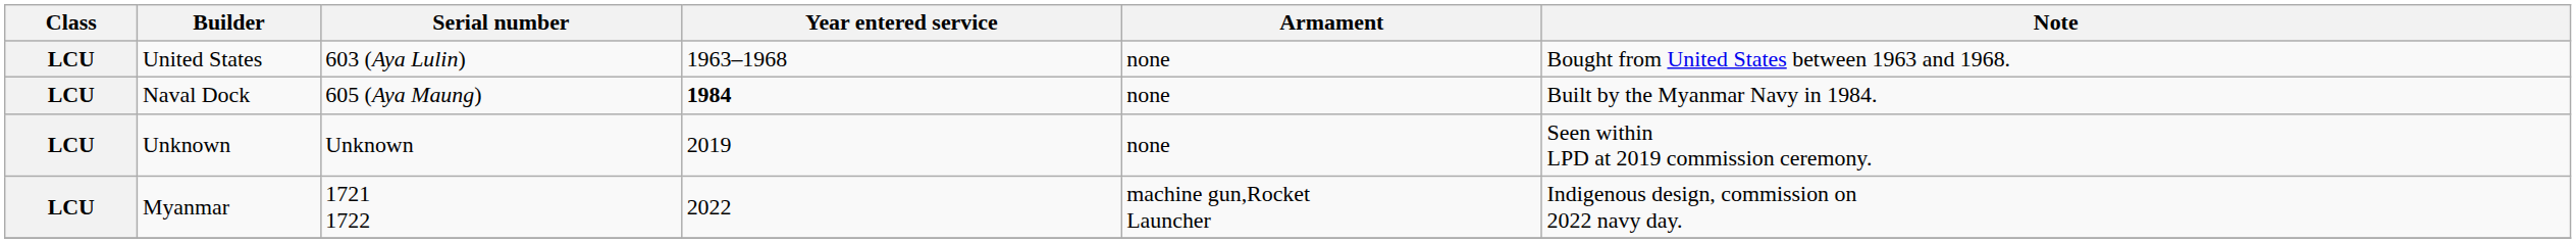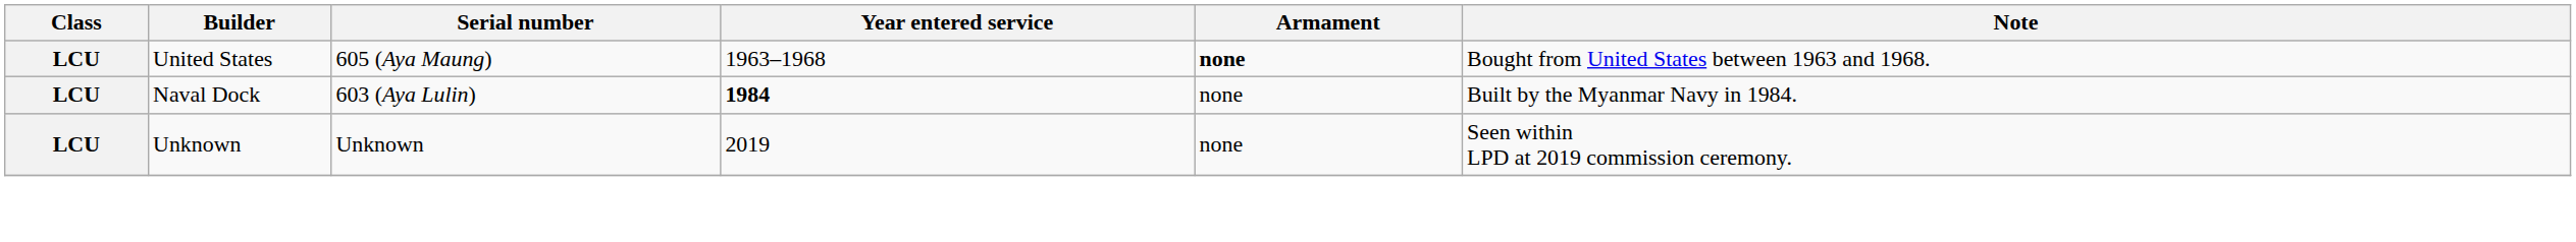 <table class="wikitable" style="font-size:97%; width:90%">
 <tr>
 <th>Class</th>
 <th width="120">Builder</th>
 <th>Serial number</th>
 <th>Year entered service</th>
 <th>Armament</th>
 <th>Note</th>
 </tr>
 <tr>
 <th rowspan="1">LCU</th>
 <td> United States</td>
-<td>603 (<em>Aya Lulin</em>)</td>
+<td>605 (<em>Aya Maung</em>)</td>
 <td>1963–1968</td>
-<td rowspan="1">none</td>
+<td rowspan="1"><strong>none</strong></td>
 <td>Bought from <a href='#'>United States</a> between 1963 and 1968.</td>
 </tr>
 <tr>
 <th rowspan="1">LCU</th>
 <td rowspan="1">Naval Dock </td>
-<td>605 (<em>Aya Maung</em>)</td>
+<td>603 (<em>Aya Lulin</em>)</td>
 <td><strong>1984</strong></td>
 <td rowspan="1">none</td>
 <td>Built by the Myanmar Navy in 1984.</td>
 </tr>
 <tr>
 <th>LCU</th>
 <td>Unknown</td>
 <td>Unknown</td>
 <td>2019</td>
 <td>none</td>
 <td>Seen within<br>LPD at 2019 commission ceremony.</td>
 </tr>
 <tr>
-<th>LCU</th>
-<td>Myanmar</td>
-<td>1721<br>1722</td>
-<td>2022</td>
-<td>machine gun,Rocket<br>Launcher</td>
-<td>Indigenous design, commission on<br>2022 navy day.</td>
-</tr>
-<tr>
 </tr>
 </table>
